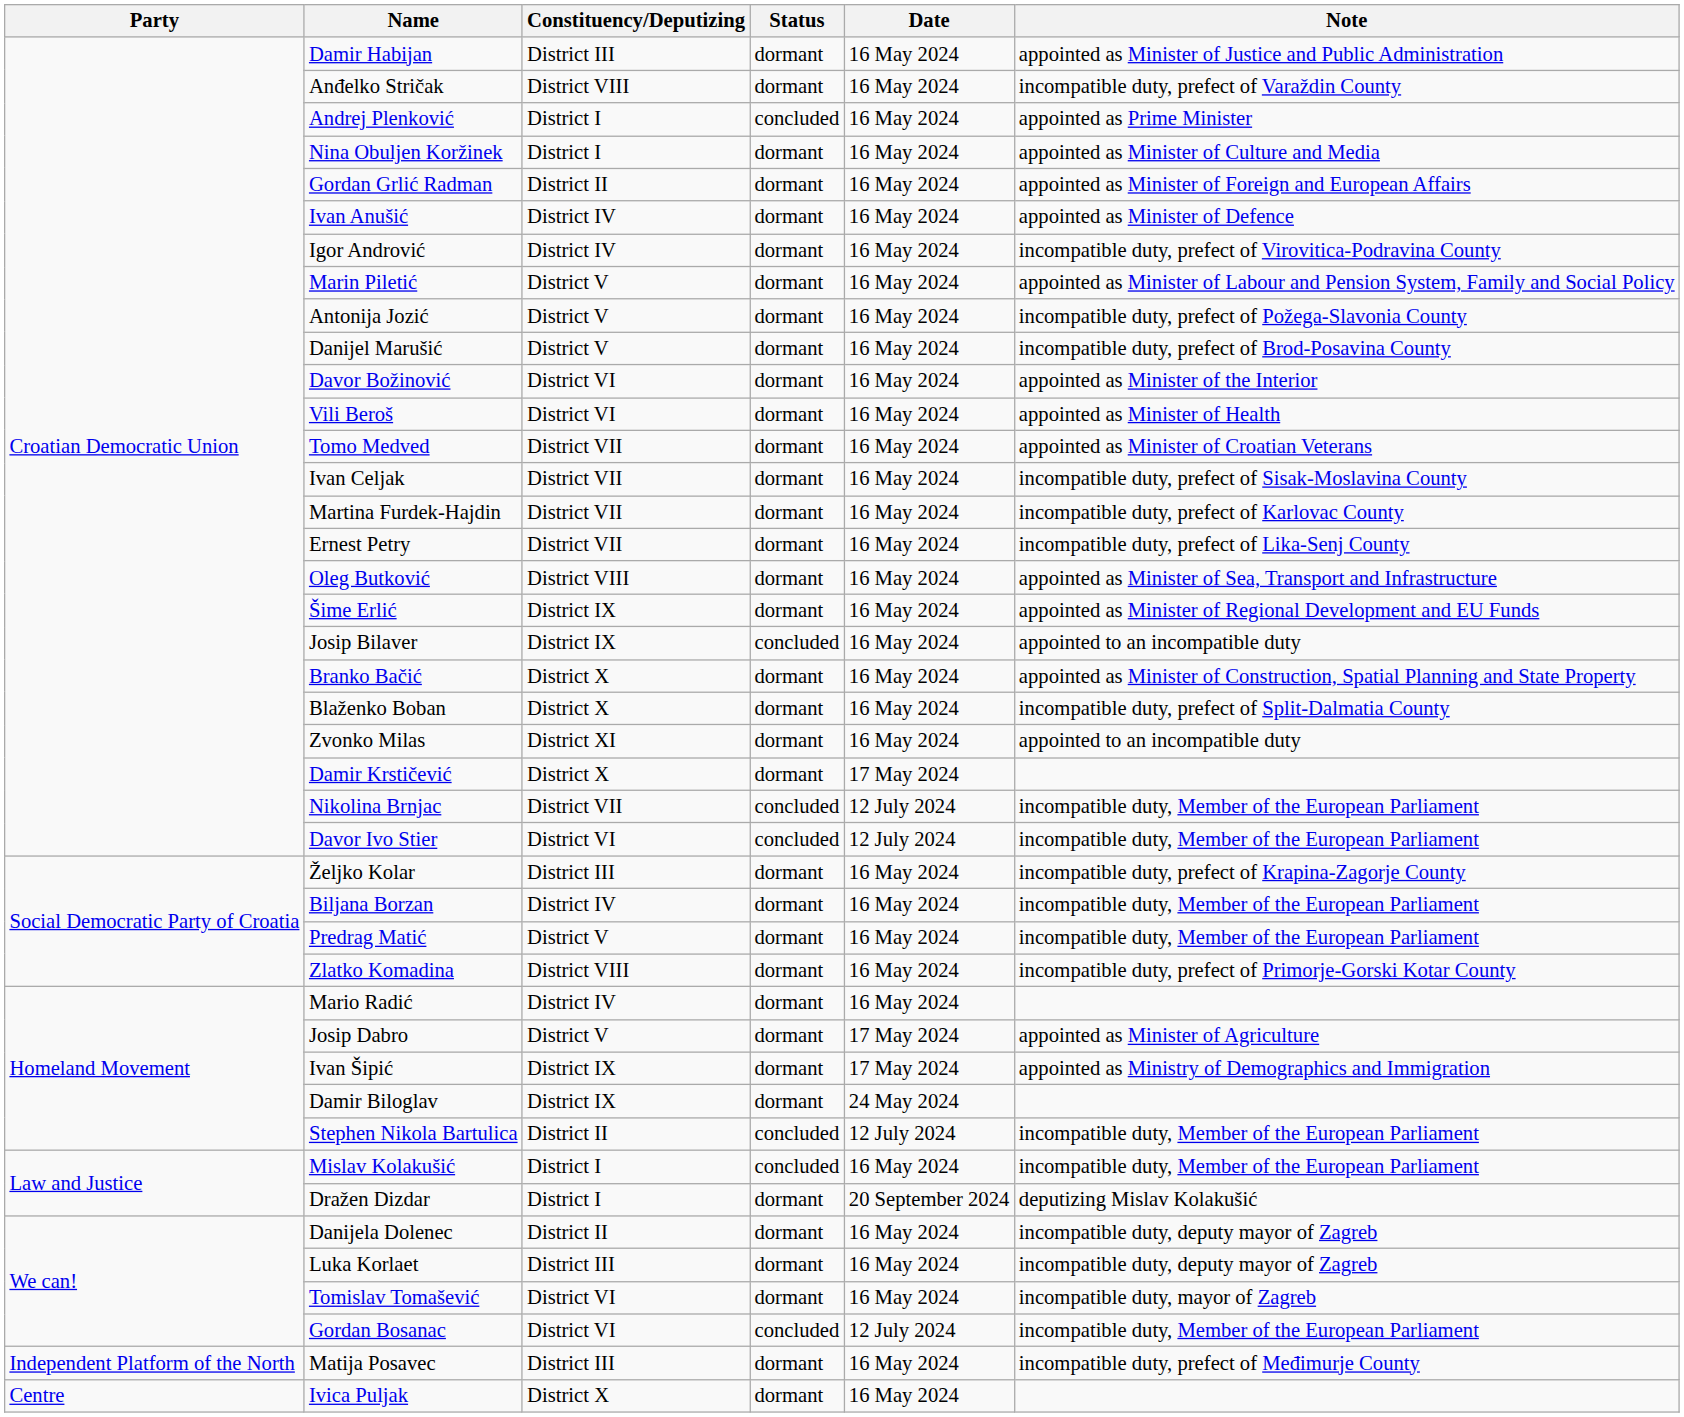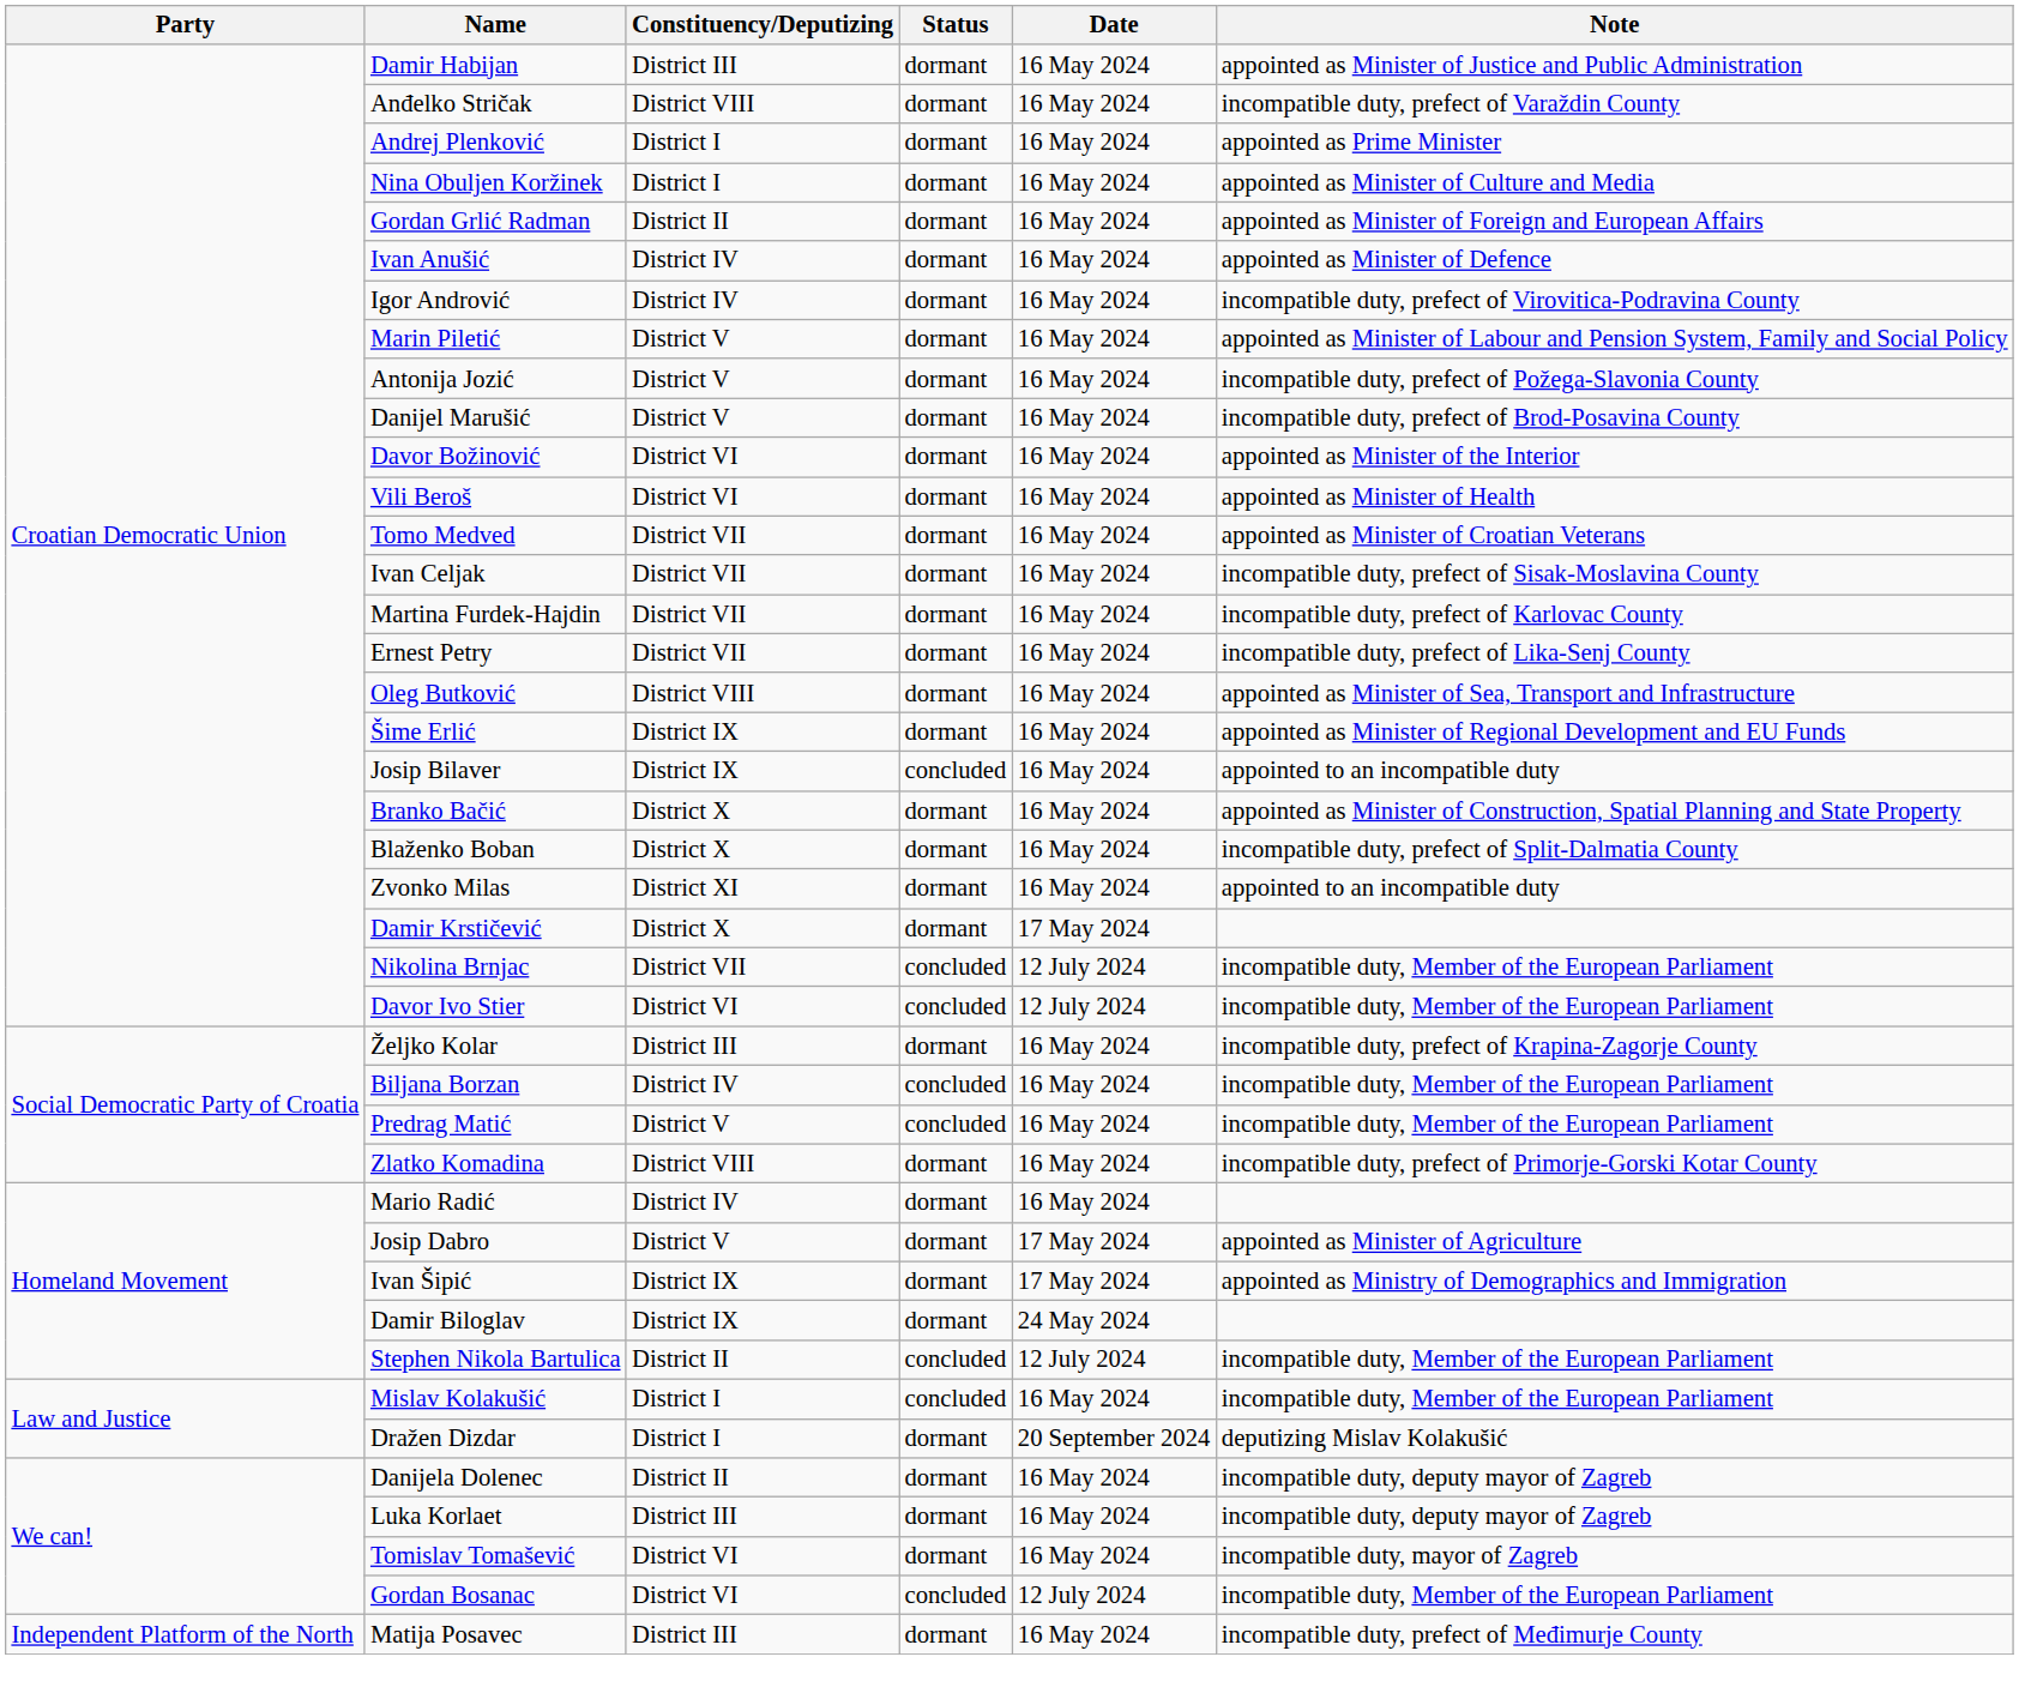 <table class="wikitable sortable">
 <tr>
 <th>Party</th>
 <th>Name</th>
 <th>Constituency/Deputizing</th>
 <th>Status</th>
 <th>Date</th>
 <th>Note</th>
 </tr>
 <tr>
 <td rowspan="25"><a href='#'>Croatian Democratic Union</a></td>
 <td><a href='#'>Damir Habijan</a></td>
 <td>District III</td>
 <td>dormant</td>
 <td>16 May 2024</td>
 <td>appointed as <a href='#'>Minister of Justice and Public Administration</a></td>
 </tr>
 <tr>
 <td>Anđelko Stričak</td>
 <td>District VIII</td>
 <td>dormant</td>
 <td>16 May 2024</td>
 <td>incompatible duty, prefect of <a href='#'>Varaždin County</a></td>
 </tr>
 <tr>
 <td><a href='#'>Andrej Plenković</a></td>
 <td>District I</td>
-<td>concluded</td>
+<td>dormant</td>
 <td>16 May 2024</td>
 <td>appointed as <a href='#'>Prime Minister</a></td>
 </tr>
 <tr>
 <td><a href='#'>Nina Obuljen Koržinek</a></td>
 <td>District I</td>
 <td>dormant</td>
 <td>16 May 2024</td>
 <td>appointed as <a href='#'>Minister of Culture and Media</a></td>
 </tr>
 <tr>
 <td><a href='#'>Gordan Grlić Radman</a></td>
 <td>District II</td>
 <td>dormant</td>
 <td>16 May 2024</td>
 <td>appointed as <a href='#'>Minister of Foreign and European Affairs</a></td>
 </tr>
 <tr>
 <td><a href='#'>Ivan Anušić</a></td>
 <td>District IV</td>
 <td>dormant</td>
 <td>16 May 2024</td>
 <td>appointed as <a href='#'>Minister of Defence</a></td>
 </tr>
 <tr>
 <td>Igor Andrović</td>
 <td>District IV</td>
 <td>dormant</td>
 <td>16 May 2024</td>
 <td>incompatible duty, prefect of <a href='#'>Virovitica-Podravina County</a></td>
 </tr>
 <tr>
 <td><a href='#'>Marin Piletić</a></td>
 <td>District V</td>
 <td>dormant</td>
 <td>16 May 2024</td>
 <td>appointed as <a href='#'>Minister of Labour and Pension System, Family and Social Policy</a></td>
 </tr>
 <tr>
 <td>Antonija Jozić</td>
 <td>District V</td>
 <td>dormant</td>
 <td>16 May 2024</td>
 <td>incompatible duty, prefect of <a href='#'>Požega-Slavonia County</a></td>
 </tr>
 <tr>
 <td>Danijel Marušić</td>
 <td>District V</td>
 <td>dormant</td>
 <td>16 May 2024</td>
 <td>incompatible duty, prefect of <a href='#'>Brod-Posavina County</a></td>
 </tr>
 <tr>
 <td><a href='#'>Davor Božinović</a></td>
 <td>District VI</td>
 <td>dormant</td>
 <td>16 May 2024</td>
 <td>appointed as <a href='#'>Minister of the Interior</a></td>
 </tr>
 <tr>
 <td><a href='#'>Vili Beroš</a></td>
 <td>District VI</td>
 <td>dormant</td>
 <td>16 May 2024</td>
 <td>appointed as <a href='#'>Minister of Health</a></td>
 </tr>
 <tr>
 <td><a href='#'>Tomo Medved</a></td>
 <td>District VII</td>
 <td>dormant</td>
 <td>16 May 2024</td>
 <td>appointed as <a href='#'>Minister of Croatian Veterans</a></td>
 </tr>
 <tr>
 <td>Ivan Celjak</td>
 <td>District VII</td>
 <td>dormant</td>
 <td>16 May 2024</td>
 <td>incompatible duty, prefect of <a href='#'>Sisak-Moslavina County</a></td>
 </tr>
 <tr>
 <td>Martina Furdek-Hajdin</td>
 <td>District VII</td>
 <td>dormant</td>
 <td>16 May 2024</td>
 <td>incompatible duty, prefect of <a href='#'>Karlovac County</a></td>
 </tr>
 <tr>
 <td>Ernest Petry</td>
 <td>District VII</td>
 <td>dormant</td>
 <td>16 May 2024</td>
 <td>incompatible duty, prefect of <a href='#'>Lika-Senj County</a></td>
 </tr>
 <tr>
 <td><a href='#'>Oleg Butković</a></td>
 <td>District VIII</td>
 <td>dormant</td>
 <td>16 May 2024</td>
 <td>appointed as <a href='#'>Minister of Sea, Transport and Infrastructure</a></td>
 </tr>
 <tr>
 <td><a href='#'>Šime Erlić</a></td>
 <td>District IX</td>
 <td>dormant</td>
 <td>16 May 2024</td>
 <td>appointed as <a href='#'>Minister of Regional Development and EU Funds</a></td>
 </tr>
 <tr>
 <td>Josip Bilaver</td>
 <td>District IX</td>
 <td>concluded</td>
 <td>16 May 2024</td>
 <td>appointed to an incompatible duty</td>
 </tr>
 <tr>
 <td><a href='#'>Branko Bačić</a></td>
 <td>District X</td>
 <td>dormant</td>
 <td>16 May 2024</td>
 <td>appointed as <a href='#'>Minister of Construction, Spatial Planning and State Property</a></td>
 </tr>
 <tr>
 <td>Blaženko Boban</td>
 <td>District X</td>
 <td>dormant</td>
 <td>16 May 2024</td>
 <td>incompatible duty, prefect of <a href='#'>Split-Dalmatia County</a></td>
 </tr>
 <tr>
 <td>Zvonko Milas</td>
 <td>District XI</td>
 <td>dormant</td>
 <td>16 May 2024</td>
 <td>appointed to an incompatible duty</td>
 </tr>
 <tr>
 <td><a href='#'>Damir Krstičević</a></td>
 <td>District X</td>
 <td>dormant</td>
 <td>17 May 2024</td>
 <td></td>
 </tr>
 <tr>
 <td><a href='#'>Nikolina Brnjac</a></td>
 <td>District VII</td>
 <td>concluded</td>
 <td>12 July 2024</td>
 <td>incompatible duty, <a href='#'>Member of the European Parliament</a></td>
 </tr>
 <tr>
 <td><a href='#'>Davor Ivo Stier</a></td>
 <td>District VI</td>
 <td>concluded</td>
 <td>12 July 2024</td>
 <td>incompatible duty, <a href='#'>Member of the European Parliament</a></td>
 </tr>
 <tr>
 <td rowspan="4"><a href='#'>Social Democratic Party of Croatia</a></td>
 <td>Željko Kolar</td>
 <td>District III</td>
 <td>dormant</td>
 <td>16 May 2024</td>
 <td>incompatible duty, prefect of <a href='#'>Krapina-Zagorje County</a></td>
 </tr>
 <tr>
 <td><a href='#'>Biljana Borzan</a></td>
 <td>District IV</td>
-<td>dormant</td>
+<td>concluded</td>
 <td>16 May 2024</td>
 <td>incompatible duty, <a href='#'>Member of the European Parliament</a></td>
 </tr>
 <tr>
 <td><a href='#'>Predrag Matić</a></td>
 <td>District V</td>
-<td>dormant</td>
+<td>concluded</td>
 <td>16 May 2024</td>
 <td>incompatible duty, <a href='#'>Member of the European Parliament</a></td>
 </tr>
 <tr>
 <td><a href='#'>Zlatko Komadina</a></td>
 <td>District VIII</td>
 <td>dormant</td>
 <td>16 May 2024</td>
 <td>incompatible duty, prefect of <a href='#'>Primorje-Gorski Kotar County</a></td>
 </tr>
 <tr>
 <td rowspan="5"><a href='#'>Homeland Movement</a></td>
 <td>Mario Radić</td>
 <td>District IV</td>
 <td>dormant</td>
 <td>16 May 2024</td>
 <td></td>
 </tr>
 <tr>
 <td>Josip Dabro</td>
 <td>District V</td>
 <td>dormant</td>
 <td>17 May 2024</td>
 <td>appointed as <a href='#'>Minister of Agriculture</a></td>
 </tr>
 <tr>
 <td>Ivan Šipić</td>
 <td>District IX</td>
 <td>dormant</td>
 <td>17 May 2024</td>
 <td>appointed as <a href='#'>Ministry of Demographics and Immigration</a></td>
 </tr>
 <tr>
 <td>Damir Biloglav</td>
 <td>District IX</td>
 <td>dormant</td>
 <td>24 May 2024</td>
 <td></td>
 </tr>
 <tr>
 <td><a href='#'>Stephen Nikola Bartulica</a></td>
 <td>District II</td>
 <td>concluded</td>
 <td>12 July 2024</td>
 <td>incompatible duty, <a href='#'>Member of the European Parliament</a></td>
 </tr>
 <tr>
 <td rowspan="2"><a href='#'>Law and Justice</a></td>
 <td><a href='#'>Mislav Kolakušić</a></td>
 <td>District I</td>
 <td>concluded</td>
 <td>16 May 2024</td>
 <td>incompatible duty, <a href='#'>Member of the European Parliament</a></td>
 </tr>
 <tr>
 <td>Dražen Dizdar</td>
 <td>District I</td>
 <td>dormant</td>
 <td>20 September 2024</td>
 <td>deputizing Mislav Kolakušić</td>
 </tr>
 <tr>
 <td rowspan="4"><a href='#'>We can!</a></td>
 <td>Danijela Dolenec</td>
 <td>District II</td>
 <td>dormant</td>
 <td>16 May 2024</td>
 <td>incompatible duty, deputy mayor of <a href='#'>Zagreb</a></td>
 </tr>
 <tr>
 <td>Luka Korlaet</td>
 <td>District III</td>
 <td>dormant</td>
 <td>16 May 2024</td>
 <td>incompatible duty, deputy mayor of <a href='#'>Zagreb</a></td>
 </tr>
 <tr>
 <td><a href='#'>Tomislav Tomašević</a></td>
 <td>District VI</td>
 <td>dormant</td>
 <td>16 May 2024</td>
 <td>incompatible duty, mayor of <a href='#'>Zagreb</a></td>
 </tr>
 <tr>
 <td><a href='#'>Gordan Bosanac</a></td>
 <td>District VI</td>
 <td>concluded</td>
 <td>12 July 2024</td>
 <td>incompatible duty, <a href='#'>Member of the European Parliament</a></td>
 </tr>
 <tr>
 <td><a href='#'>Independent Platform of the North</a></td>
 <td>Matija Posavec</td>
 <td>District III</td>
 <td>dormant</td>
 <td>16 May 2024</td>
 <td>incompatible duty, prefect of <a href='#'>Međimurje County</a></td>
 </tr>
-<tr>
-<td><a href='#'>Centre</a></td>
-<td><a href='#'>Ivica Puljak</a></td>
-<td>District X</td>
-<td>dormant</td>
-<td>16 May 2024</td>
-<td></td>
-</tr>
 </table>
